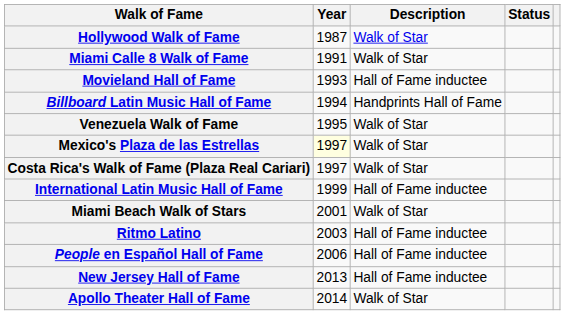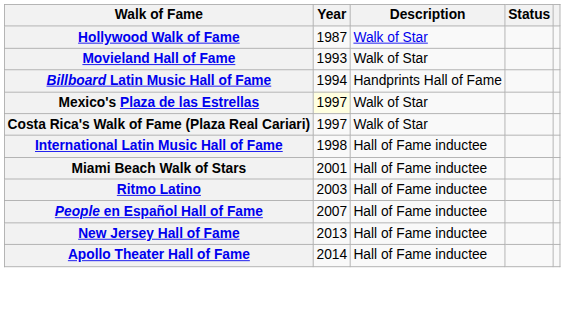 <table class="wikitable sortable plainrowheaders">
 <tr>
 <th scope="col">Walk of Fame</th>
 <th scope="col">Year</th>
 <th scope="col">Description</th>
 <th scope="col">Status</th>
 <th scope="col" class="unsortable"></th>
 </tr>
 <tr>
 <th scope="row"><a href='#'>Hollywood Walk of Fame</a></th>
 <td>1987</td>
 <td><a href='#'>Walk of Star</a></td>
 <td></td>
 <td style="text-align:center;"></td>
 </tr>
 <tr>
-<th scope="row"><a href='#'>Miami Calle 8 Walk of Fame</a></th>
-<td>1991</td>
-<td>Walk of Star</td>
-<td></td>
-<td style="text-align:center;"></td>
-</tr>
-<tr>
 <th scope="row"><a href='#'>Movieland Hall of Fame</a></th>
 <td>1993</td>
-<td>Hall of Fame inductee</td>
+<td>Walk of Star</td>
 <td></td>
 <td style="text-align:center;"></td>
 </tr>
 <tr>
 <th scope="row"><a href='#'><em>Billboard</em> Latin Music Hall of Fame</a></th>
 <td>1994</td>
 <td>Handprints Hall of Fame</td>
-<td></td>
-<td style="text-align:center;"></td>
-</tr>
-<tr>
-<th scope="row">Venezuela Walk of Fame</th>
-<td>1995</td>
-<td>Walk of Star</td>
 <td></td>
 <td style="text-align:center;"></td>
 </tr>
 <tr>
 <th scope="row">Mexico's <a href='#'>Plaza de las Estrellas</a></th>
 <td style="background: lightyellow;">1997</td>
 <td>Walk of Star</td>
 <td></td>
 <td style="text-align:center;"></td>
 </tr>
 <tr>
 <th scope="row">Costa Rica's Walk of Fame (Plaza Real Cariari)</th>
 <td>1997</td>
 <td>Walk of Star</td>
 <td></td>
 <td style="text-align:center;"></td>
 </tr>
 <tr>
 <th scope="row"><a href='#'>International Latin Music Hall of Fame</a></th>
-<td>1999</td>
+<td>1998</td>
 <td>Hall of Fame inductee</td>
 <td></td>
 <td style="text-align:center;"></td>
 </tr>
 <tr>
 <th scope="row">Miami Beach Walk of Stars</th>
 <td>2001</td>
-<td>Walk of Star</td>
+<td>Hall of Fame inductee</td>
 <td></td>
 <td style="text-align:center;"></td>
 </tr>
 <tr>
 <th scope="row"><a href='#'>Ritmo Latino</a></th>
 <td>2003</td>
 <td>Hall of Fame inductee</td>
 <td></td>
 <td style="text-align:center;"></td>
 </tr>
 <tr>
 <th scope="row"><a href='#'><em>People</em> en Español Hall of Fame</a></th>
-<td>2006</td>
+<td>2007</td>
 <td>Hall of Fame inductee</td>
 <td></td>
 <td style="text-align:center;"></td>
 </tr>
 <tr>
 <th scope="row"><a href='#'>New Jersey Hall of Fame</a></th>
 <td>2013</td>
 <td>Hall of Fame inductee</td>
 <td></td>
 <td style="text-align:center;"></td>
 </tr>
 <tr>
 <th scope="row"><a href='#'>Apollo Theater Hall of Fame</a></th>
 <td>2014</td>
-<td>Walk of Star</td>
+<td>Hall of Fame inductee</td>
 <td></td>
 <td style="text-align:center;"></td>
 </tr>
 </table>
